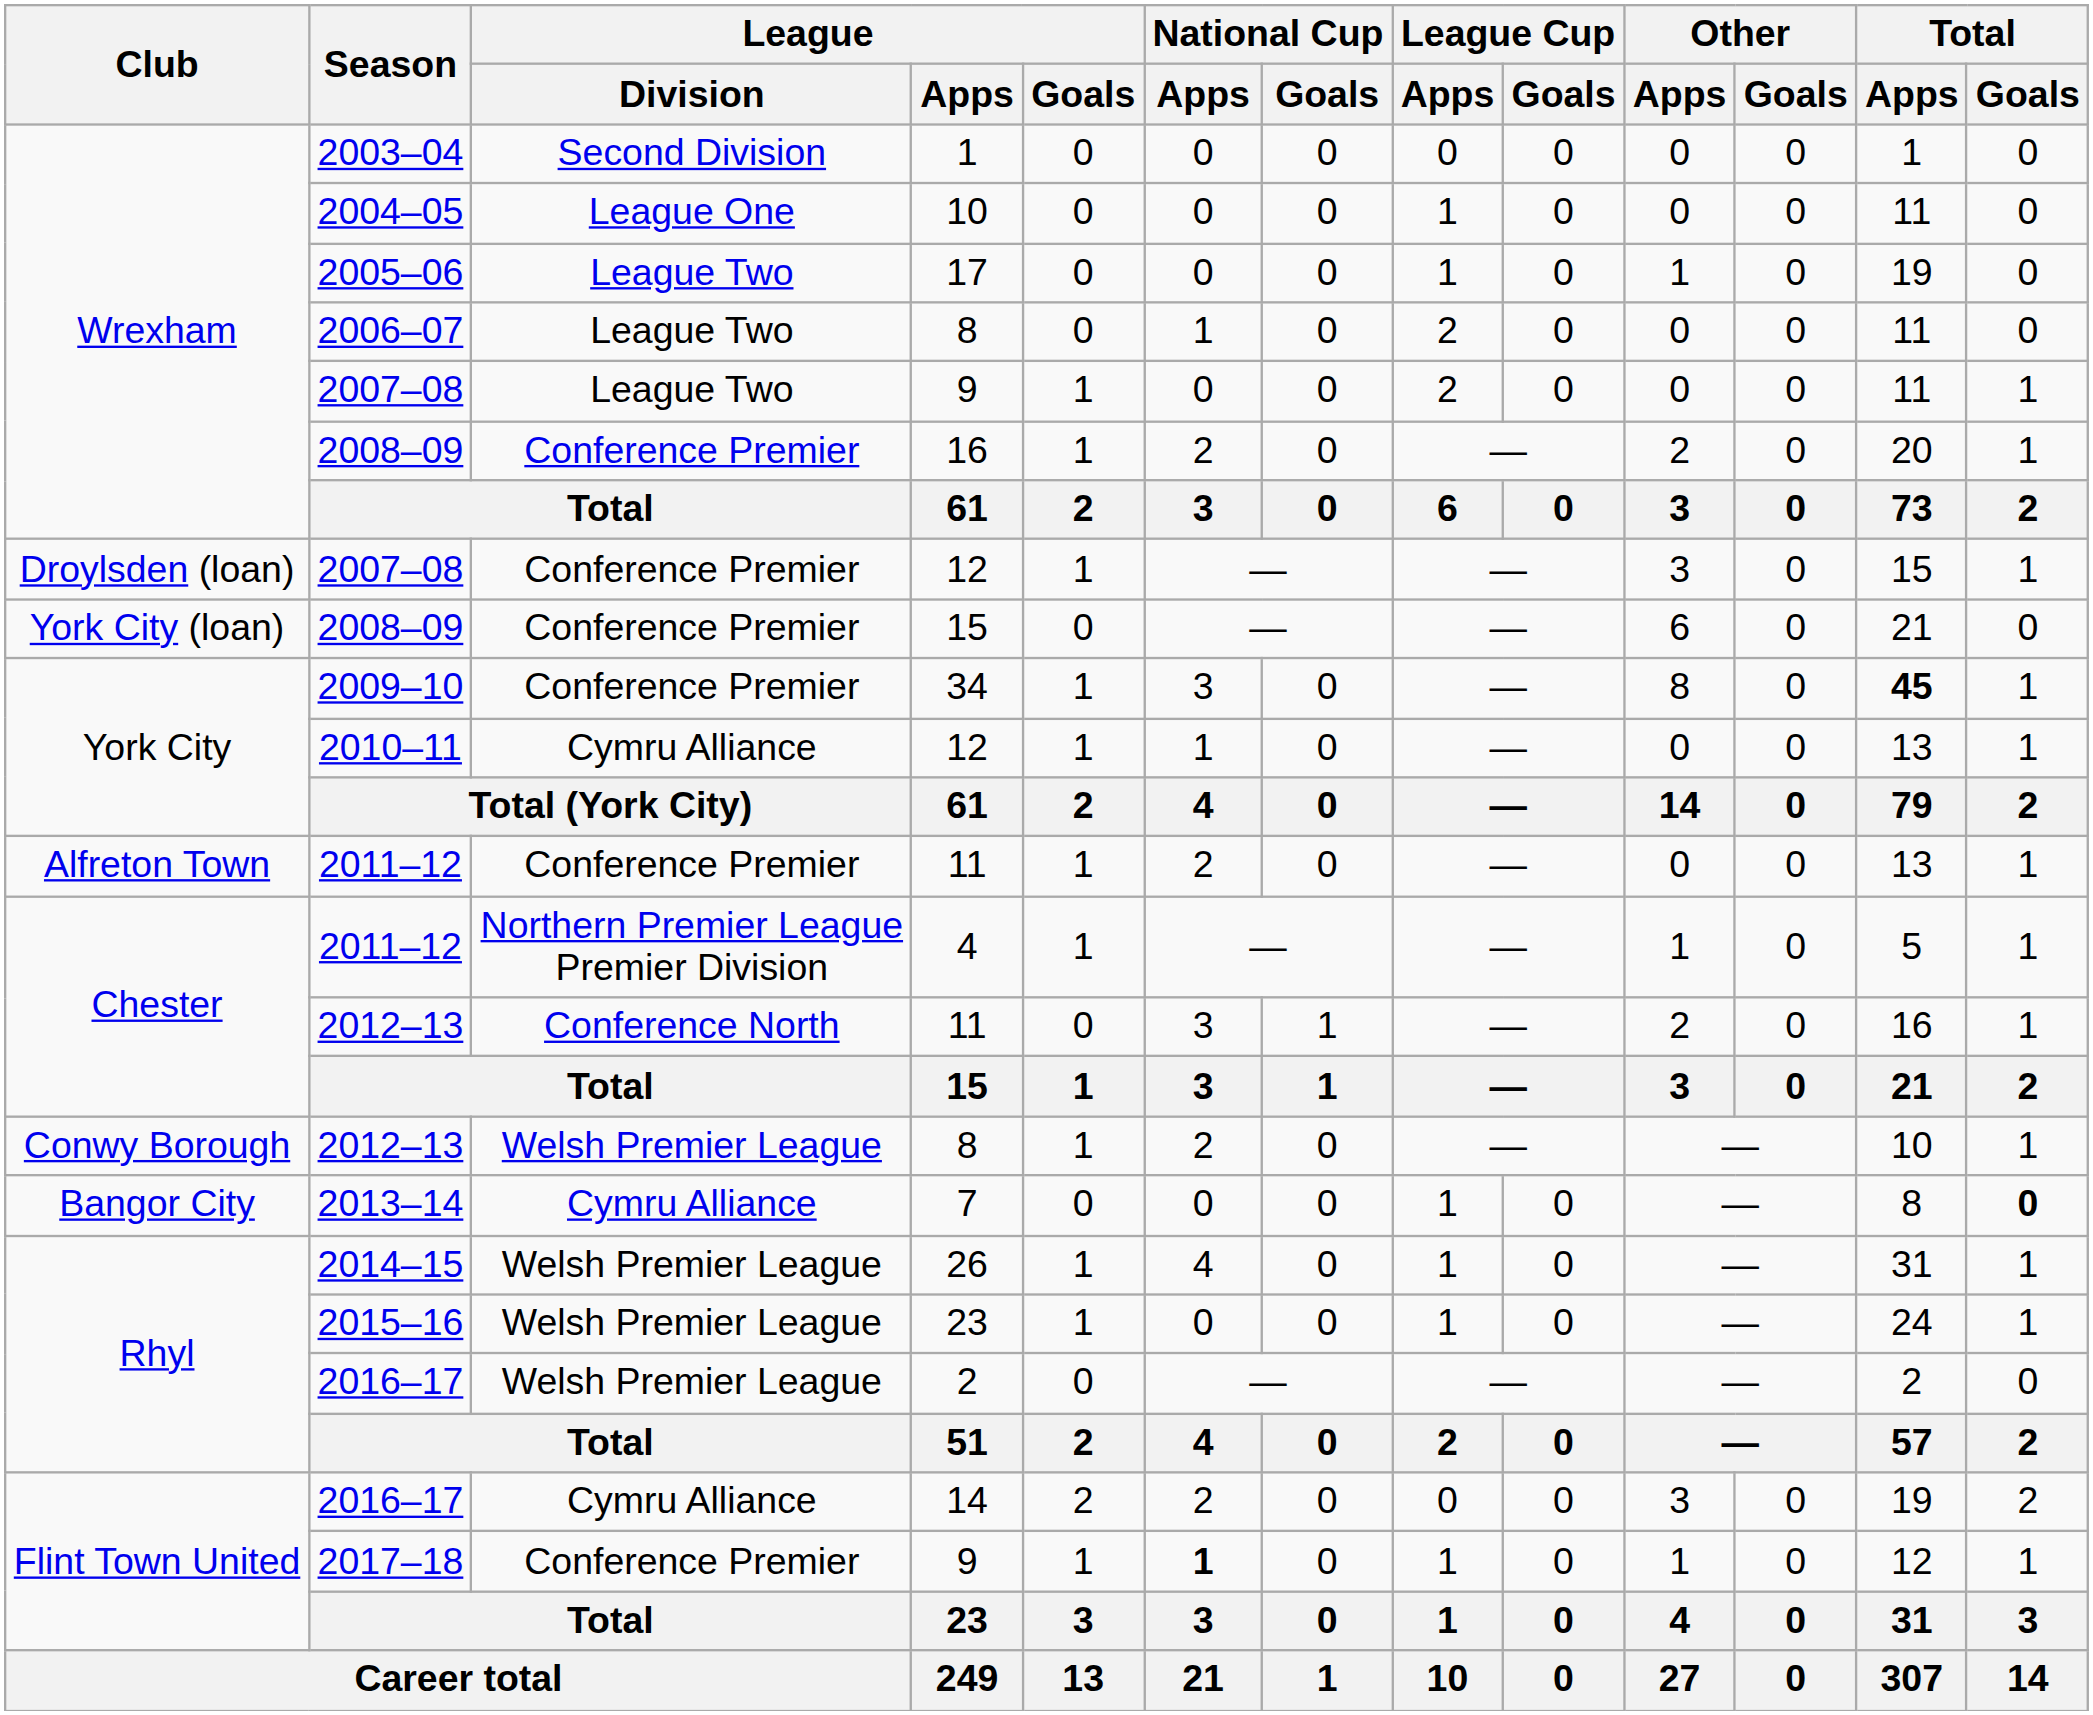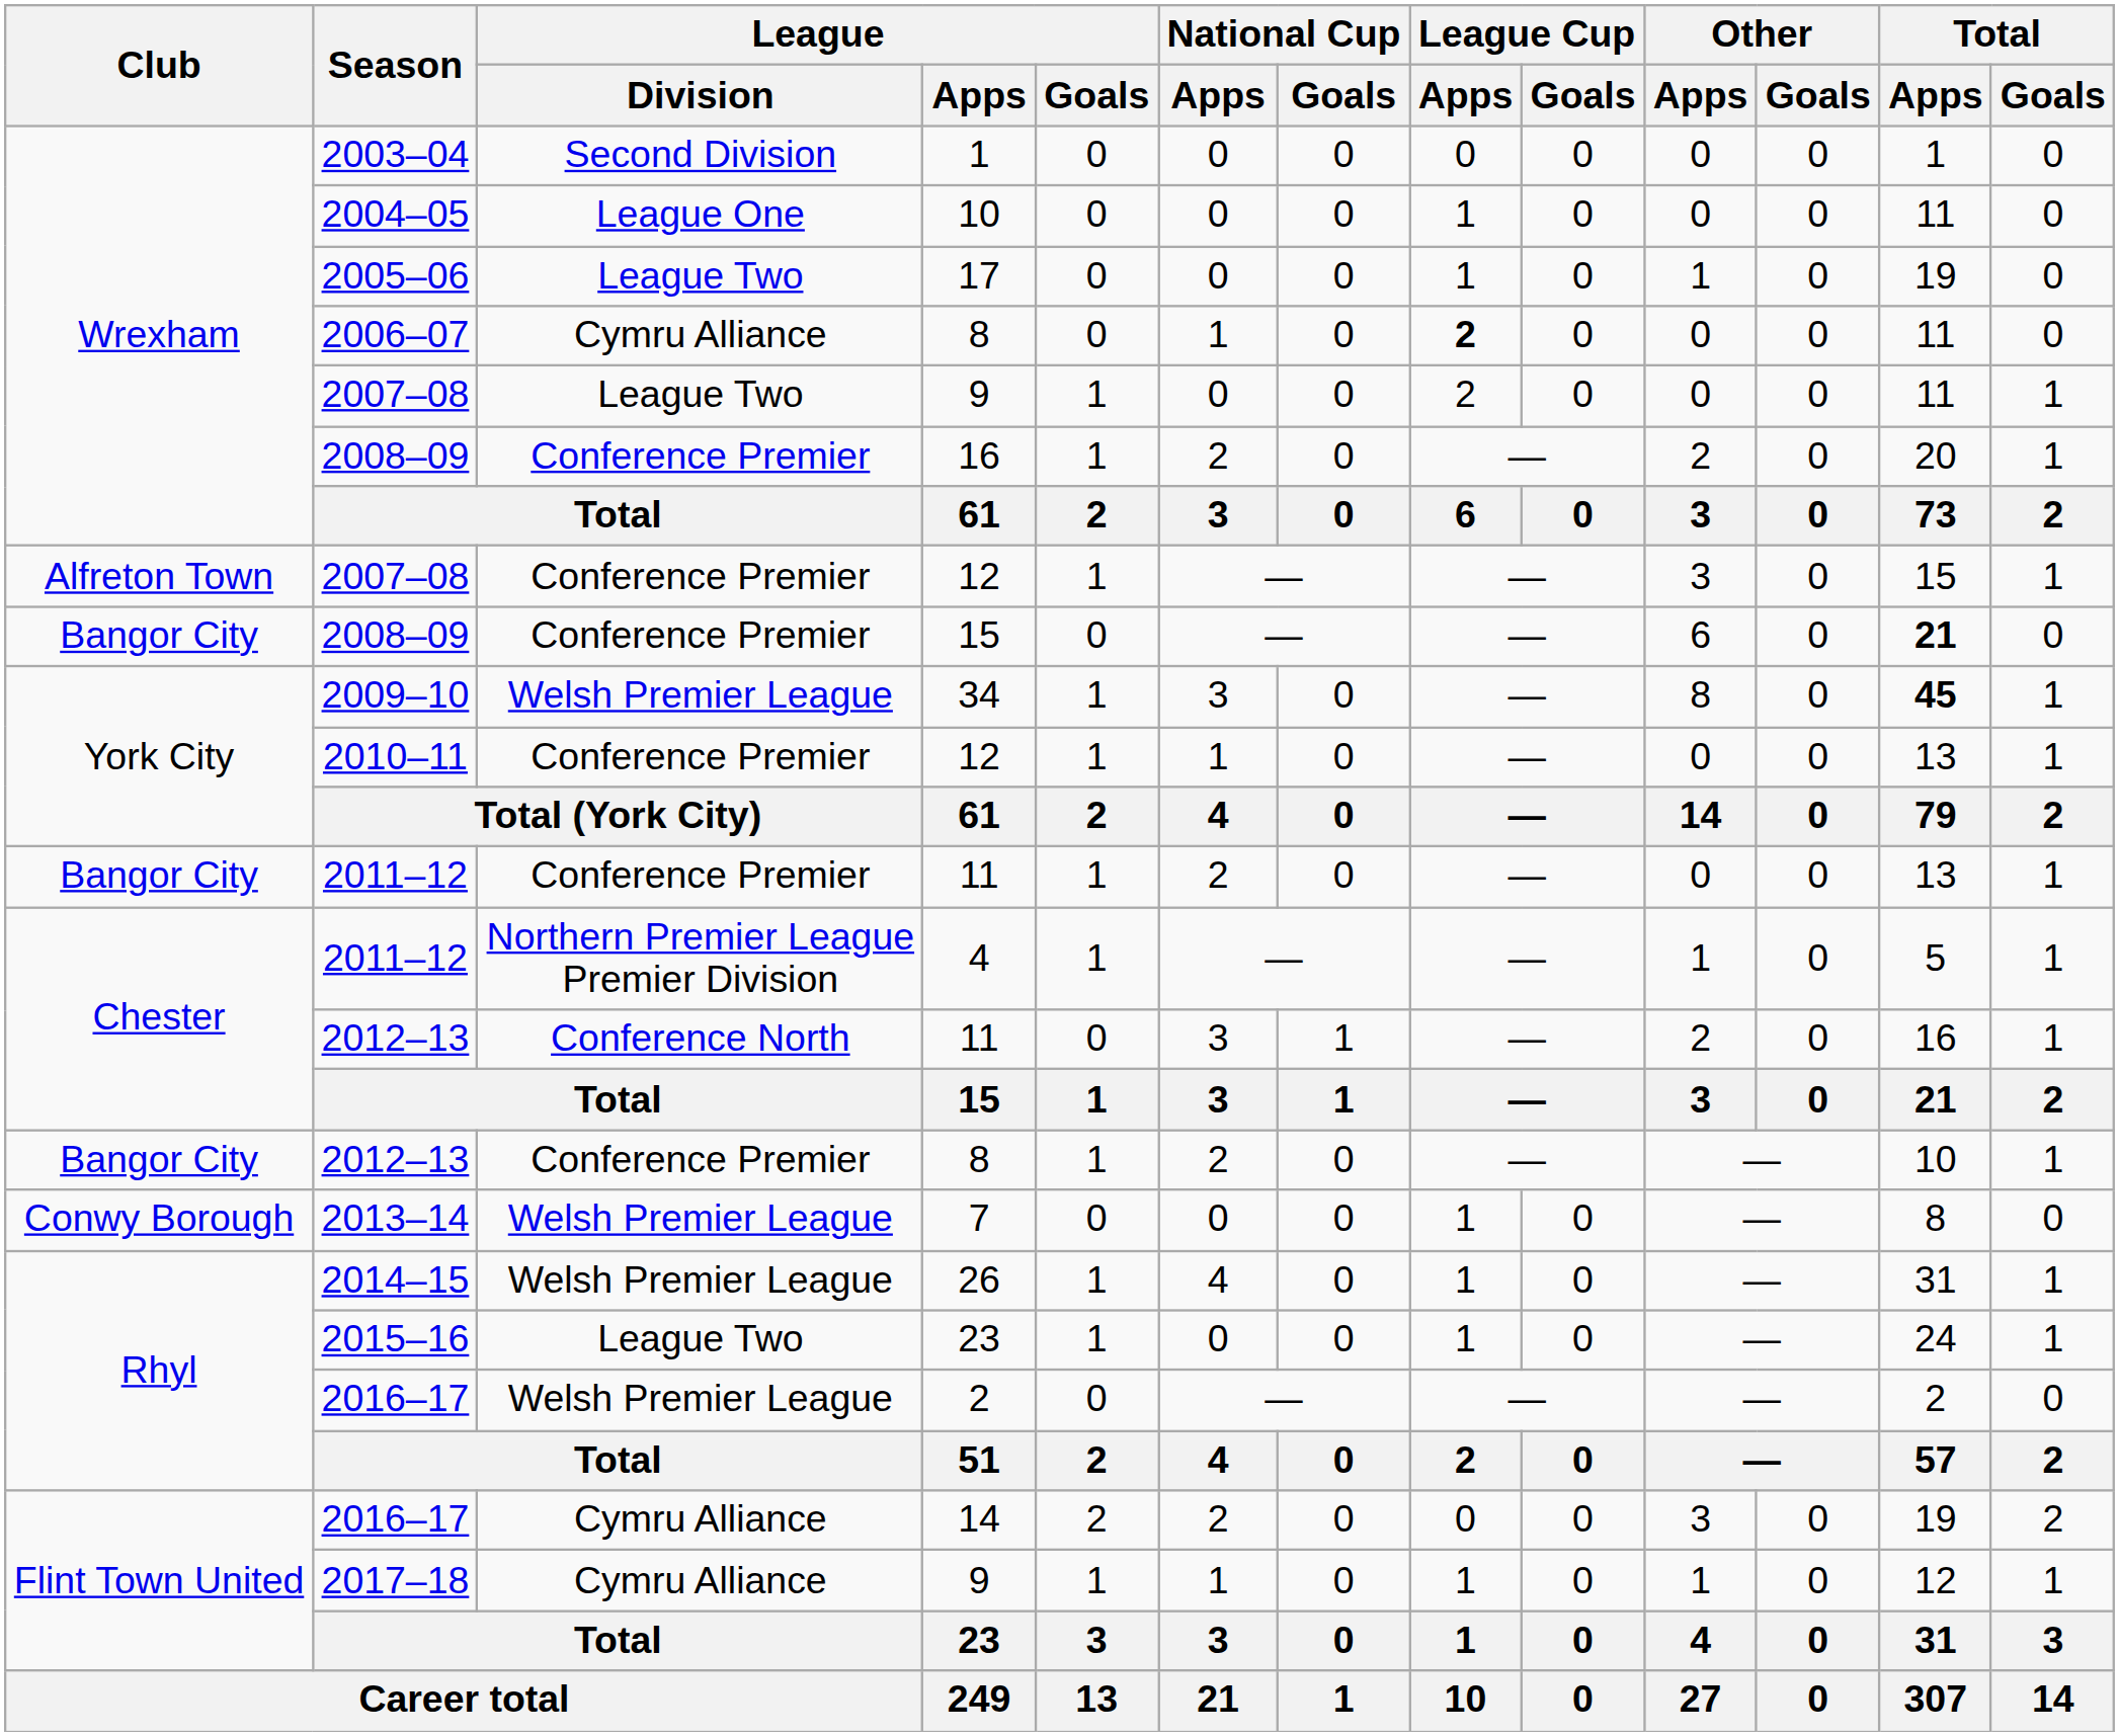 <table class=wikitable style=text-align:center>
 <tr>
 <th rowspan=2>Club</th>
 <th rowspan=2>Season</th>
 <th colspan=3>League</th>
 <th colspan=2>National Cup</th>
 <th colspan=2>League Cup</th>
 <th colspan=2>Other</th>
 <th colspan=2>Total</th>
 </tr>
 <tr>
 <th>Division</th>
 <th>Apps</th>
 <th>Goals</th>
 <th>Apps</th>
 <th>Goals</th>
 <th>Apps</th>
 <th>Goals</th>
 <th>Apps</th>
 <th>Goals</th>
 <th>Apps</th>
 <th>Goals</th>
 </tr>
 <tr>
 <td rowspan=7><a href='#'>Wrexham</a></td>
 <td><a href='#'>2003–04</a></td>
 <td><a href='#'>Second Division</a></td>
 <td>1</td>
 <td>0</td>
 <td>0</td>
 <td>0</td>
 <td>0</td>
 <td>0</td>
 <td>0</td>
 <td>0</td>
 <td>1</td>
 <td>0</td>
 </tr>
 <tr>
 <td><a href='#'>2004–05</a></td>
 <td><a href='#'>League One</a></td>
 <td>10</td>
 <td>0</td>
 <td>0</td>
 <td>0</td>
 <td>1</td>
 <td>0</td>
 <td>0</td>
 <td>0</td>
 <td>11</td>
 <td>0</td>
 </tr>
 <tr>
 <td><a href='#'>2005–06</a></td>
 <td><a href='#'>League Two</a></td>
 <td>17</td>
 <td>0</td>
 <td>0</td>
 <td>0</td>
 <td>1</td>
 <td>0</td>
 <td>1</td>
 <td>0</td>
 <td>19</td>
 <td>0</td>
 </tr>
 <tr>
 <td><a href='#'>2006–07</a></td>
-<td>League Two</td>
+<td>Cymru Alliance</td>
 <td>8</td>
 <td>0</td>
 <td>1</td>
 <td>0</td>
-<td>2</td>
+<td><strong>2</strong></td>
 <td>0</td>
 <td>0</td>
 <td>0</td>
 <td>11</td>
 <td>0</td>
 </tr>
 <tr>
 <td><a href='#'>2007–08</a></td>
 <td>League Two</td>
 <td>9</td>
 <td>1</td>
 <td>0</td>
 <td>0</td>
 <td>2</td>
 <td>0</td>
 <td>0</td>
 <td>0</td>
 <td>11</td>
 <td>1</td>
 </tr>
 <tr>
 <td><a href='#'>2008–09</a></td>
 <td><a href='#'>Conference Premier</a></td>
 <td>16</td>
 <td>1</td>
 <td>2</td>
 <td>0</td>
 <td colspan=2>—</td>
 <td>2</td>
 <td>0</td>
 <td>20</td>
 <td>1</td>
 </tr>
 <tr>
 <th colspan=2>Total</th>
 <th>61</th>
 <th>2</th>
 <th>3</th>
 <th>0</th>
 <th>6</th>
 <th>0</th>
 <th>3</th>
 <th>0</th>
 <th>73</th>
 <th>2</th>
 </tr>
 <tr>
-<td><a href='#'>Droylsden</a> (loan)</td>
+<td><a href='#'>Alfreton Town</a></td>
 <td><a href='#'>2007–08</a></td>
 <td>Conference Premier</td>
 <td>12</td>
 <td>1</td>
 <td colspan=2>—</td>
 <td colspan=2>—</td>
 <td>3</td>
 <td>0</td>
 <td>15</td>
 <td>1</td>
 </tr>
 <tr>
-<td><a href='#'>York City</a> (loan)</td>
+<td><a href='#'>Bangor City</a></td>
 <td><a href='#'>2008–09</a></td>
 <td>Conference Premier</td>
 <td>15</td>
 <td>0</td>
 <td colspan=2>—</td>
 <td colspan=2>—</td>
 <td>6</td>
 <td>0</td>
-<td>21</td>
+<td><strong>21</strong></td>
 <td>0</td>
 </tr>
 <tr>
 <td rowspan=3>York City</td>
 <td><a href='#'>2009–10</a></td>
-<td>Conference Premier</td>
+<td><a href='#'>Welsh Premier League</a></td>
 <td>34</td>
 <td>1</td>
 <td>3</td>
 <td>0</td>
 <td colspan=2>—</td>
 <td>8</td>
 <td>0</td>
 <td><strong>45</strong></td>
 <td>1</td>
 </tr>
 <tr>
 <td><a href='#'>2010–11</a></td>
-<td>Cymru Alliance</td>
+<td>Conference Premier</td>
 <td>12</td>
 <td>1</td>
 <td>1</td>
 <td>0</td>
 <td colspan=2>—</td>
 <td>0</td>
 <td>0</td>
 <td>13</td>
 <td>1</td>
 </tr>
 <tr>
 <th colspan=2>Total (York City)</th>
 <th>61</th>
 <th>2</th>
 <th>4</th>
 <th>0</th>
 <th colspan=2>—</th>
 <th>14</th>
 <th>0</th>
 <th>79</th>
 <th>2</th>
 </tr>
 <tr>
-<td><a href='#'>Alfreton Town</a></td>
+<td><a href='#'>Bangor City</a></td>
 <td><a href='#'>2011–12</a></td>
 <td>Conference Premier</td>
 <td>11</td>
 <td>1</td>
 <td>2</td>
 <td>0</td>
 <td colspan=2>—</td>
 <td>0</td>
 <td>0</td>
 <td>13</td>
 <td>1</td>
 </tr>
 <tr>
 <td rowspan=3><a href='#'>Chester</a></td>
 <td><a href='#'>2011–12</a></td>
 <td><a href='#'>Northern Premier League</a><br>Premier Division</td>
 <td>4</td>
 <td>1</td>
 <td colspan=2>—</td>
 <td colspan=2>—</td>
 <td>1</td>
 <td>0</td>
 <td>5</td>
 <td>1</td>
 </tr>
 <tr>
 <td><a href='#'>2012–13</a></td>
 <td><a href='#'>Conference North</a></td>
 <td>11</td>
 <td>0</td>
 <td>3</td>
 <td>1</td>
 <td colspan=2>—</td>
 <td>2</td>
 <td>0</td>
 <td>16</td>
 <td>1</td>
 </tr>
 <tr>
 <th colspan=2>Total</th>
 <th>15</th>
 <th>1</th>
 <th>3</th>
 <th>1</th>
 <th colspan=2>—</th>
 <th>3</th>
 <th>0</th>
 <th>21</th>
 <th>2</th>
 </tr>
 <tr>
-<td><a href='#'>Conwy Borough</a></td>
+<td><a href='#'>Bangor City</a></td>
 <td><a href='#'>2012–13</a></td>
-<td><a href='#'>Welsh Premier League</a></td>
+<td>Conference Premier</td>
 <td>8</td>
 <td>1</td>
 <td>2</td>
 <td>0</td>
 <td colspan=2>—</td>
 <td colspan=2>—</td>
 <td>10</td>
 <td>1</td>
 </tr>
 <tr>
-<td><a href='#'>Bangor City</a></td>
+<td><a href='#'>Conwy Borough</a></td>
 <td><a href='#'>2013–14</a></td>
-<td><a href='#'>Cymru Alliance</a></td>
+<td><a href='#'>Welsh Premier League</a></td>
 <td>7</td>
 <td>0</td>
 <td>0</td>
 <td>0</td>
 <td>1</td>
 <td>0</td>
 <td colspan=2>—</td>
 <td>8</td>
-<td><strong>0</strong></td>
+<td>0</td>
 </tr>
 <tr>
 <td rowspan=4><a href='#'>Rhyl</a></td>
 <td><a href='#'>2014–15</a></td>
 <td>Welsh Premier League</td>
 <td>26</td>
 <td>1</td>
 <td>4</td>
 <td>0</td>
 <td>1</td>
 <td>0</td>
 <td colspan=2>—</td>
 <td>31</td>
 <td>1</td>
 </tr>
 <tr>
 <td><a href='#'>2015–16</a></td>
-<td>Welsh Premier League</td>
+<td>League Two</td>
 <td>23</td>
 <td>1</td>
 <td>0</td>
 <td>0</td>
 <td>1</td>
 <td>0</td>
 <td colspan=2>—</td>
 <td>24</td>
 <td>1</td>
 </tr>
 <tr>
 <td><a href='#'>2016–17</a></td>
 <td>Welsh Premier League</td>
 <td>2</td>
 <td>0</td>
 <td colspan=2>—</td>
 <td colspan=2>—</td>
 <td colspan=2>—</td>
 <td>2</td>
 <td>0</td>
 </tr>
 <tr>
 <th colspan=2>Total</th>
 <th>51</th>
 <th>2</th>
 <th>4</th>
 <th>0</th>
 <th>2</th>
 <th>0</th>
 <th colspan=2>—</th>
 <th>57</th>
 <th>2</th>
 </tr>
 <tr>
 <td rowspan=3><a href='#'>Flint Town United</a></td>
 <td><a href='#'>2016–17</a></td>
 <td>Cymru Alliance</td>
 <td>14</td>
 <td>2</td>
 <td>2</td>
 <td>0</td>
 <td>0</td>
 <td>0</td>
 <td>3</td>
 <td>0</td>
 <td>19</td>
 <td>2</td>
 </tr>
 <tr>
 <td><a href='#'>2017–18</a></td>
-<td>Conference Premier</td>
+<td>Cymru Alliance</td>
 <td>9</td>
 <td>1</td>
-<td><strong>1</strong></td>
+<td>1</td>
 <td>0</td>
 <td>1</td>
 <td>0</td>
 <td>1</td>
 <td>0</td>
 <td>12</td>
 <td>1</td>
 </tr>
 <tr>
 <th colspan=2>Total</th>
 <th>23</th>
 <th>3</th>
 <th>3</th>
 <th>0</th>
 <th>1</th>
 <th>0</th>
 <th>4</th>
 <th>0</th>
 <th>31</th>
 <th>3</th>
 </tr>
 <tr>
 <th colspan=3>Career total</th>
 <th>249</th>
 <th>13</th>
 <th>21</th>
 <th>1</th>
 <th>10</th>
 <th>0</th>
 <th>27</th>
 <th>0</th>
 <th>307</th>
 <th>14</th>
 </tr>
 </table>
